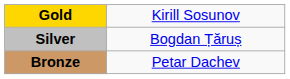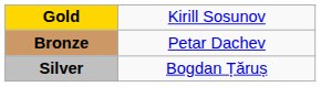 <table class="wikitable" style=" text-align:center; " width="35%">
 <tr>
 <td bgcolor="gold"><strong>Gold</strong></td>
 <td><a href='#'>Kirill Sosunov</a><br>  <small><em></em></small></td>
 </tr>
 <tr>
+<td bgcolor="CC9966"><strong>Bronze</strong></td>
+<td><a href='#'>Petar Dachev</a><br>  <small><em></em></small></td>
+</tr>
+<tr>
 <td bgcolor="silver"><strong>Silver</strong></td>
 <td><a href='#'>Bogdan Țăruș</a><br> <small><em></em></small></td>
 </tr>
-<tr>
-<td bgcolor="CC9966"><strong>Bronze</strong></td>
-<td><a href='#'>Petar Dachev</a><br>  <small><em></em></small></td>
-</tr>
 </table>
